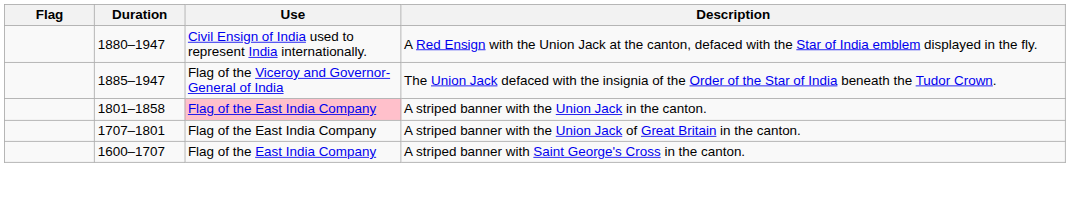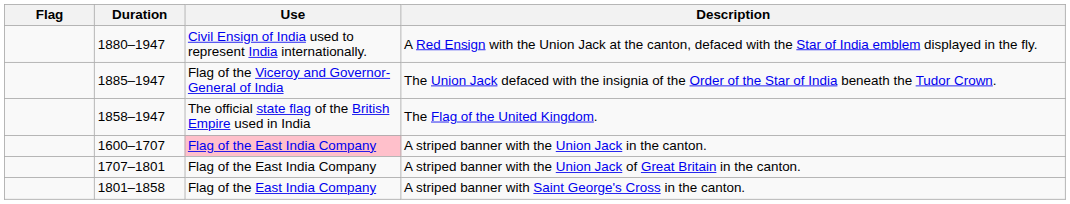 <table class="wikitable" width="100%">
 <tr>
 <th style="width:100px;">Flag</th>
 <th style="width:100px;">Duration</th>
 <th style="width:250px;">Use</th>
 <th style="min-width:250px">Description</th>
 </tr>
 <tr>
 <td></td>
 <td>1880–1947</td>
 <td><a href='#'>Civil Ensign of India</a> used to represent <a href='#'>India</a> internationally.</td>
 <td>A <a href='#'>Red Ensign</a> with the Union Jack at the canton, defaced with the <a href='#'>Star of India emblem</a> displayed in the fly.</td>
 </tr>
 <tr>
 <td></td>
 <td>1885–1947</td>
 <td>Flag of the <a href='#'>Viceroy and Governor-General of India</a></td>
 <td>The <a href='#'>Union Jack</a> defaced with the insignia of the <a href='#'>Order of the Star of India</a> beneath the <a href='#'>Tudor Crown</a>.</td>
 </tr>
 <tr>
 <td></td>
-<td>1801–1858</td>
+<td>1858–1947</td>
+<td>The official <a href='#'>state flag</a> of the <a href='#'>British Empire</a> used in India</td>
+<td>The <a href='#'>Flag of the United Kingdom</a>.</td>
+</tr>
+<tr>
+<td></td>
+<td>1600–1707</td>
 <td style="background: pink;"><a href='#'>Flag of the East India Company</a></td>
 <td>A striped banner with the <a href='#'>Union Jack</a> in the canton.</td>
 </tr>
 <tr>
 <td></td>
 <td>1707–1801</td>
 <td>Flag of the East India Company</td>
 <td>A striped banner with the <a href='#'>Union Jack</a> of <a href='#'>Great Britain</a> in the canton.</td>
 </tr>
 <tr>
 <td></td>
-<td>1600–1707</td>
+<td>1801–1858</td>
 <td>Flag of the <a href='#'>East India Company</a></td>
 <td>A striped banner with <a href='#'>Saint George's Cross</a> in the canton.</td>
 </tr>
 </table>
